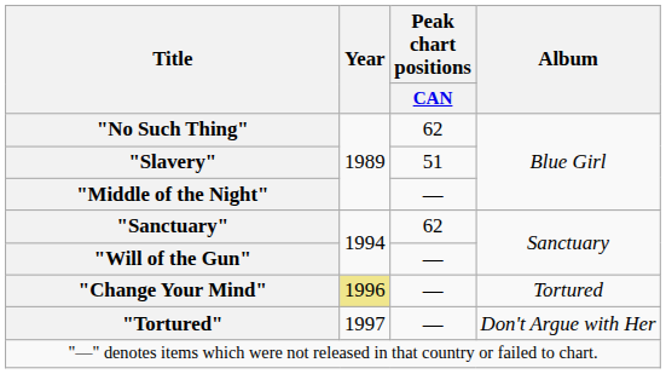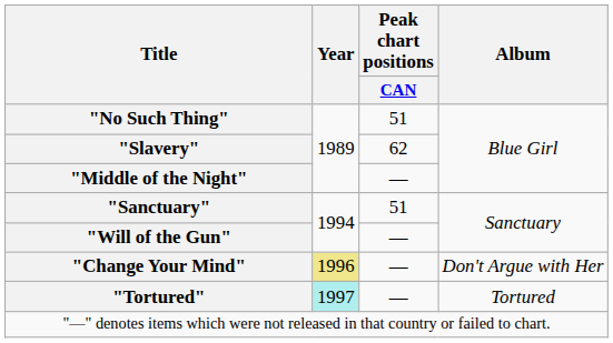 <table class="wikitable plainrowheaders" style="text-align:center;">
 <tr>
 <th scope="col" rowspan="2" style="width:16em;">Title</th>
 <th scope="col" rowspan="2">Year</th>
 <th scope="col" colspan="1">Peak chart positions</th>
 <th scope="col" rowspan="2">Album</th>
 </tr>
 <tr>
 <th scope="col" style="width:2.75em; font-size:90%;"><a href='#'>CAN</a><br></th>
 </tr>
 <tr>
 <th scope="row">"No Such Thing"</th>
 <td rowspan="3">1989</td>
-<td>62</td>
+<td>51</td>
 <td rowspan="3"><em>Blue Girl</em></td>
 </tr>
 <tr>
 <th scope="row">"Slavery"</th>
-<td>51</td>
+<td>62</td>
 </tr>
 <tr>
 <th scope="row">"Middle of the Night"</th>
 <td>—</td>
 </tr>
 <tr>
 <th scope="row">"Sanctuary"</th>
 <td rowspan="2">1994</td>
-<td>62</td>
+<td>51</td>
 <td rowspan="2"><em>Sanctuary</em></td>
 </tr>
 <tr>
 <th scope="row">"Will of the Gun"</th>
 <td>—</td>
 </tr>
 <tr>
 <th scope="row">"Change Your Mind"</th>
 <td style="background: khaki;">1996</td>
 <td>—</td>
-<td><em>Tortured</em></td>
+<td><em>Don't Argue with Her</em></td>
 </tr>
 <tr>
 <th scope="row">"Tortured"</th>
-<td>1997</td>
+<td style="background: paleturquoise;">1997</td>
 <td>—</td>
-<td><em>Don't Argue with Her</em></td>
+<td><em>Tortured</em></td>
 </tr>
 <tr>
 <td colspan="15" align="center" style="font-size:85%">"—" denotes items which were not released in that country or failed to chart.</td>
 </tr>
 </table>
